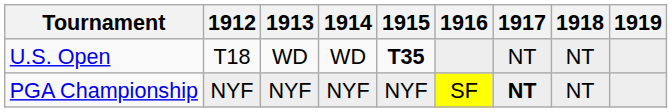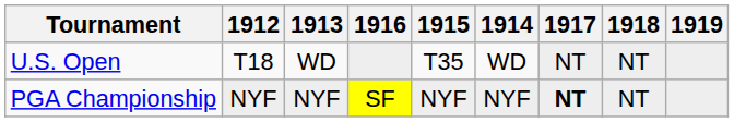 <table class="wikitable" style="font-size:95%;text-align:center;">
 <tr>
 <th>Tournament</th>
 <th>1912</th>
 <th>1913</th>
+<th>1916</th>
+<th>1915</th>
 <th>1914</th>
-<th>1915</th>
-<th>1916</th>
 <th>1917</th>
 <th>1918</th>
 <th>1919</th>
 </tr>
 <tr>
 <td align=left><a href='#'>U.S. Open</a></td>
 <td>T18</td>
 <td>WD</td>
+<td style="background:#eeeeee;"></td>
+<td>T35</td>
 <td>WD</td>
-<td><strong>T35</strong></td>
-<td style="background:#eeeeee;"></td>
 <td style="background:#eeeeee;">NT</td>
 <td style="background:#eeeeee;">NT</td>
 <td style="background:#eeeeee;"></td>
 </tr>
 <tr>
 <td align=left><a href='#'>PGA Championship</a></td>
 <td style="background:#eeeeee;">NYF</td>
 <td style="background:#eeeeee;">NYF</td>
+<td style="background:yellow;">SF</td>
 <td style="background:#eeeeee;">NYF</td>
 <td style="background:#eeeeee;">NYF</td>
-<td style="background:yellow;">SF</td>
 <td style="background:#eeeeee;"><strong>NT</strong></td>
 <td style="background:#eeeeee;">NT</td>
 <td style="background:#eeeeee;"></td>
 </tr>
 </table>
